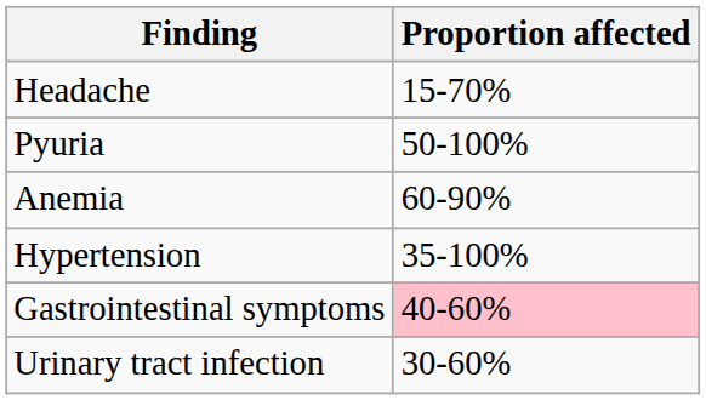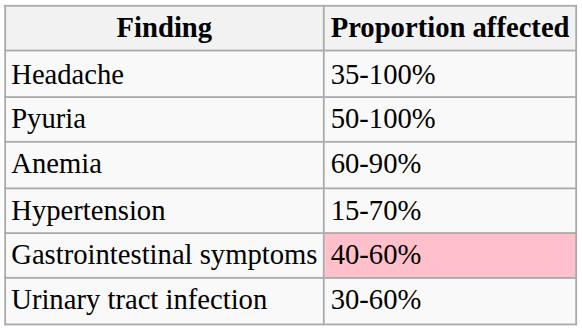 <table class="wikitable" style="float:right; margin:10px">
 <tr>
 <th>Finding</th>
 <th>Proportion affected</th>
 </tr>
 <tr>
 <td>Headache</td>
-<td>15-70%</td>
+<td>35-100%</td>
 </tr>
 <tr>
 <td>Pyuria</td>
 <td>50-100%</td>
 </tr>
 <tr>
 <td>Anemia</td>
 <td>60-90%</td>
 </tr>
 <tr>
 <td>Hypertension</td>
-<td>35-100%</td>
+<td>15-70%</td>
 </tr>
 <tr>
 <td>Gastrointestinal symptoms</td>
 <td style="background: pink;">40-60%</td>
 </tr>
 <tr>
 <td>Urinary tract infection</td>
 <td>30-60%</td>
 </tr>
 </table>
